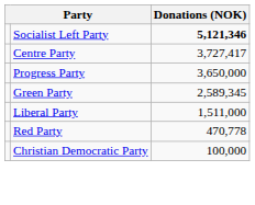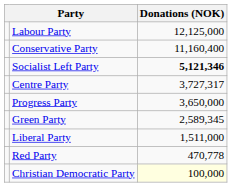 <table class="wikitable">
 <tr>
 <th colspan="2">Party</th>
 <th style="vertical-align:top;">Donations (NOK)</th>
+</tr>
+<tr>
+<td></td>
+<td><a href='#'>Labour Party</a></td>
+<td style="text-align:right;" >12,125,000</td>
+</tr>
+<tr>
+<td></td>
+<td><a href='#'>Conservative Party</a></td>
+<td style="text-align:right;">11,160,400</td>
 </tr>
 <tr>
 <td></td>
 <td><a href='#'>Socialist Left Party</a></td>
 <td style="text-align:right;"><strong>5,121,346</strong></td>
 </tr>
 <tr>
 <td></td>
 <td><a href='#'>Centre Party</a></td>
-<td style="text-align:right;">3,727,417</td>
+<td style="text-align:right;">3,727,317</td>
 </tr>
 <tr>
 <td></td>
 <td><a href='#'>Progress Party</a></td>
 <td style="text-align:right;">3,650,000</td>
 </tr>
 <tr>
 <td></td>
 <td><a href='#'>Green Party</a></td>
 <td style="text-align:right;">2,589,345</td>
 </tr>
 <tr>
 <td></td>
 <td><a href='#'>Liberal Party</a></td>
 <td style="text-align:right;">1,511,000</td>
 </tr>
 <tr>
 <td></td>
 <td><a href='#'>Red Party</a></td>
 <td style="text-align:right;">470,778</td>
 </tr>
 <tr>
 <td></td>
 <td><a href='#'>Christian Democratic Party</a></td>
-<td style="text-align:right;">100,000</td>
+<td style="background: lightyellow; text-align:right;">100,000</td>
 </tr>
 </table>
